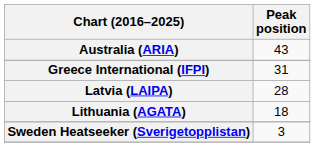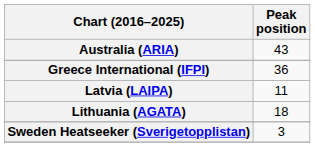 <table class="wikitable sortable plainrowheaders">
 <tr>
 <th scope="col">Chart (2016–2025)</th>
 <th scope="col">Peak<br>position</th>
 </tr>
 <tr>
 <th scope=row>Australia (<a href='#'>ARIA</a>)</th>
 <td align=center>43</td>
 </tr>
 <tr>
 </tr>
 <tr>
 <th scope="row">Greece International (<a href='#'>IFPI</a>)</th>
-<td align=center>31</td>
+<td align=center>36</td>
 </tr>
 <tr>
 <th scope="row">Latvia (<a href='#'>LAIPA</a>)</th>
-<td align="center">28</td>
+<td align="center">11</td>
 </tr>
 <tr>
 <th scope="row">Lithuania (<a href='#'>AGATA</a>)</th>
 <td align="center">18</td>
 </tr>
 <tr>
 </tr>
 <tr>
 <th scope="row">Sweden Heatseeker (<a href='#'>Sverigetopplistan</a>)</th>
 <td align="center">3</td>
 </tr>
 <tr>
 </tr>
 <tr>
 </tr>
 <tr>
 </tr>
 </table>
